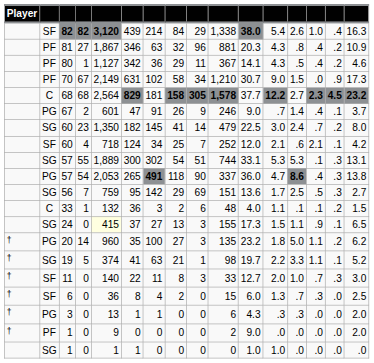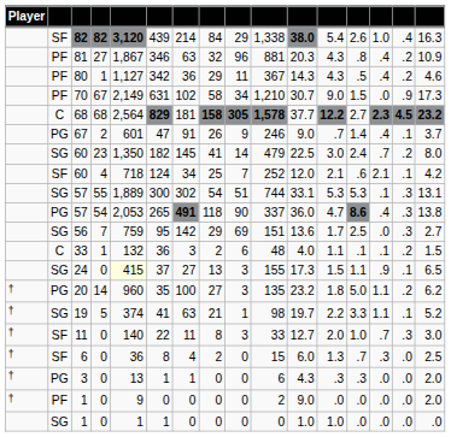 <table class="wikitable sortable" style="font-size: 95%; text-align:right;">
 <tr>
 <th style="background:#010101; color:#FFFFFF; border-top:#8D9093 3px solid; border-bottom:#8D9093 3px solid;">Player</th>
 <th style="background:#010101; color:#FFFFFF; border-top:#8D9093 3px solid; border-bottom:#8D9093 3px solid;"></th>
 <th style="background:#010101; color:#FFFFFF; border-top:#8D9093 3px solid; border-bottom:#8D9093 3px solid;"></th>
 <th style="background:#010101; color:#FFFFFF; border-top:#8D9093 3px solid; border-bottom:#8D9093 3px solid;"></th>
 <th style="background:#010101; color:#FFFFFF; border-top:#8D9093 3px solid; border-bottom:#8D9093 3px solid;"></th>
 <th style="background:#010101; color:#FFFFFF; border-top:#8D9093 3px solid; border-bottom:#8D9093 3px solid;"></th>
 <th style="background:#010101; color:#FFFFFF; border-top:#8D9093 3px solid; border-bottom:#8D9093 3px solid;"></th>
 <th style="background:#010101; color:#FFFFFF; border-top:#8D9093 3px solid; border-bottom:#8D9093 3px solid;"></th>
 <th style="background:#010101; color:#FFFFFF; border-top:#8D9093 3px solid; border-bottom:#8D9093 3px solid;"></th>
 <th style="background:#010101; color:#FFFFFF; border-top:#8D9093 3px solid; border-bottom:#8D9093 3px solid;"></th>
 <th style="background:#010101; color:#FFFFFF; border-top:#8D9093 3px solid; border-bottom:#8D9093 3px solid;"></th>
 <th style="background:#010101; color:#FFFFFF; border-top:#8D9093 3px solid; border-bottom:#8D9093 3px solid;"></th>
 <th style="background:#010101; color:#FFFFFF; border-top:#8D9093 3px solid; border-bottom:#8D9093 3px solid;"></th>
 <th style="background:#010101; color:#FFFFFF; border-top:#8D9093 3px solid; border-bottom:#8D9093 3px solid;"></th>
 <th style="background:#010101; color:#FFFFFF; border-top:#8D9093 3px solid; border-bottom:#8D9093 3px solid;"></th>
 <th style="background:#010101; color:#FFFFFF; border-top:#8D9093 3px solid; border-bottom:#8D9093 3px solid;"></th>
 </tr>
 <tr>
 <td style="text-align:left;"></td>
 <td style="text-align:center;">SF</td>
 <td style="background:#8D9093; color:#010101;"><strong>82</strong></td>
 <td style="background:#8D9093; color:#010101;"><strong>82</strong></td>
 <td style="background:#8D9093; color:#010101;"><strong>3,120</strong></td>
 <td>439</td>
 <td>214</td>
 <td>84</td>
 <td>29</td>
 <td>1,338</td>
 <td style="background:#8D9093; color:#010101;"><strong>38.0</strong></td>
 <td>5.4</td>
 <td>2.6</td>
 <td>1.0</td>
 <td>.4</td>
 <td>16.3</td>
 </tr>
 <tr>
 <td style="text-align:left;"></td>
 <td style="text-align:center;">PF</td>
 <td>81</td>
 <td>27</td>
 <td>1,867</td>
 <td>346</td>
 <td>63</td>
 <td>32</td>
 <td>96</td>
 <td>881</td>
 <td>20.3</td>
 <td>4.3</td>
 <td>.8</td>
 <td>.4</td>
 <td>.2</td>
 <td>10.9</td>
 </tr>
 <tr>
 <td style="text-align:left;"></td>
 <td style="text-align:center;">PF</td>
 <td>80</td>
 <td>1</td>
 <td>1,127</td>
 <td>342</td>
 <td>36</td>
 <td>29</td>
 <td>11</td>
 <td>367</td>
-<td>14.1</td>
+<td>14.3</td>
 <td>4.3</td>
 <td>.5</td>
 <td>.4</td>
 <td>.2</td>
 <td>4.6</td>
 </tr>
 <tr>
 <td style="text-align:left;"></td>
 <td style="text-align:center;">PF</td>
 <td>70</td>
 <td>67</td>
 <td>2,149</td>
 <td>631</td>
 <td>102</td>
 <td>58</td>
 <td>34</td>
 <td>1,210</td>
 <td>30.7</td>
 <td>9.0</td>
 <td>1.5</td>
 <td>.0</td>
 <td>.9</td>
 <td>17.3</td>
 </tr>
 <tr>
 <td style="text-align:left;"></td>
 <td style="text-align:center;">C</td>
 <td>68</td>
 <td>68</td>
 <td>2,564</td>
 <td style="background:#8D9093; color:#010101;"><strong>829</strong></td>
 <td>181</td>
 <td style="background:#8D9093; color:#010101;"><strong>158</strong></td>
 <td style="background:#8D9093; color:#010101;"><strong>305</strong></td>
 <td style="background:#8D9093; color:#010101;"><strong>1,578</strong></td>
 <td>37.7</td>
 <td style="background:#8D9093; color:#010101;"><strong>12.2</strong></td>
 <td>2.7</td>
 <td style="background:#8D9093; color:#010101;"><strong>2.3</strong></td>
 <td style="background:#8D9093; color:#010101;"><strong>4.5</strong></td>
 <td style="background:#8D9093; color:#010101;"><strong>23.2</strong></td>
 </tr>
 <tr>
 <td style="text-align:left;"></td>
 <td style="text-align:center;">PG</td>
 <td>67</td>
 <td>2</td>
 <td>601</td>
 <td>47</td>
 <td>91</td>
 <td>26</td>
 <td>9</td>
 <td>246</td>
 <td>9.0</td>
 <td>.7</td>
 <td>1.4</td>
 <td>.4</td>
 <td>.1</td>
 <td>3.7</td>
 </tr>
 <tr>
 <td style="text-align:left;"></td>
 <td style="text-align:center;">SG</td>
 <td>60</td>
 <td>23</td>
 <td>1,350</td>
 <td>182</td>
 <td>145</td>
 <td>41</td>
 <td>14</td>
 <td>479</td>
 <td>22.5</td>
 <td>3.0</td>
 <td>2.4</td>
 <td>.7</td>
 <td>.2</td>
 <td>8.0</td>
 </tr>
 <tr>
 <td style="text-align:left;"></td>
 <td style="text-align:center;">SF</td>
 <td>60</td>
 <td>4</td>
 <td>718</td>
 <td>124</td>
 <td>34</td>
 <td>25</td>
 <td>7</td>
 <td>252</td>
 <td>12.0</td>
 <td>2.1</td>
 <td>.6</td>
 <td>2.1</td>
 <td>.1</td>
 <td>4.2</td>
 </tr>
 <tr>
 <td style="text-align:left;"></td>
 <td style="text-align:center;">SG</td>
 <td>57</td>
 <td>55</td>
 <td>1,889</td>
 <td>300</td>
 <td>302</td>
 <td>54</td>
 <td>51</td>
 <td>744</td>
 <td>33.1</td>
 <td>5.3</td>
 <td>5.3</td>
 <td>.1</td>
 <td>.3</td>
 <td>13.1</td>
 </tr>
 <tr>
 <td style="text-align:left;"></td>
 <td style="text-align:center;">PG</td>
 <td>57</td>
 <td>54</td>
 <td>2,053</td>
 <td>265</td>
 <td style="background:#8D9093; color:#010101;"><strong>491</strong></td>
 <td>118</td>
 <td>90</td>
 <td>337</td>
 <td>36.0</td>
 <td>4.7</td>
 <td style="background:#8D9093; color:#010101;"><strong>8.6</strong></td>
 <td>.4</td>
 <td>.3</td>
 <td>13.8</td>
 </tr>
 <tr>
 <td style="text-align:left;"></td>
 <td style="text-align:center;">SG</td>
 <td>56</td>
 <td>7</td>
 <td>759</td>
 <td>95</td>
 <td>142</td>
 <td>29</td>
 <td>69</td>
 <td>151</td>
 <td>13.6</td>
 <td>1.7</td>
 <td>2.5</td>
-<td>.5</td>
+<td>.0</td>
 <td>.3</td>
 <td>2.7</td>
 </tr>
 <tr>
 <td style="text-align:left;"></td>
 <td style="text-align:center;">C</td>
 <td>33</td>
 <td>1</td>
 <td>132</td>
 <td>36</td>
 <td>3</td>
 <td>2</td>
 <td>6</td>
 <td>48</td>
 <td>4.0</td>
 <td>1.1</td>
 <td>.1</td>
 <td>.1</td>
 <td>.2</td>
 <td>1.5</td>
 </tr>
 <tr>
 <td style="text-align:left;"></td>
 <td style="text-align:center;">SG</td>
 <td>24</td>
 <td>0</td>
 <td style="background: lightyellow;">415</td>
 <td>37</td>
 <td>27</td>
 <td>13</td>
 <td>3</td>
 <td>155</td>
 <td>17.3</td>
 <td>1.5</td>
 <td>1.1</td>
 <td>.9</td>
 <td>.1</td>
 <td>6.5</td>
 </tr>
 <tr>
 <td style="text-align:left;"><sup>†</sup></td>
 <td style="text-align:center;">PG</td>
 <td>20</td>
 <td>14</td>
 <td>960</td>
 <td>35</td>
 <td>100</td>
 <td>27</td>
 <td>3</td>
 <td>135</td>
 <td>23.2</td>
 <td>1.8</td>
 <td>5.0</td>
 <td>1.1</td>
 <td>.2</td>
 <td>6.2</td>
 </tr>
 <tr>
 <td style="text-align:left;"><sup>†</sup></td>
 <td style="text-align:center;">SG</td>
 <td>19</td>
 <td>5</td>
 <td>374</td>
 <td>41</td>
 <td>63</td>
 <td>21</td>
 <td>1</td>
 <td>98</td>
 <td>19.7</td>
 <td>2.2</td>
 <td>3.3</td>
 <td>1.1</td>
 <td>.1</td>
 <td>5.2</td>
 </tr>
 <tr>
 <td style="text-align:left;"><sup>†</sup></td>
 <td style="text-align:center;">SF</td>
 <td>11</td>
 <td>0</td>
 <td>140</td>
 <td>22</td>
 <td>11</td>
 <td>8</td>
 <td>3</td>
 <td>33</td>
 <td>12.7</td>
 <td>2.0</td>
 <td>1.0</td>
 <td>.7</td>
 <td>.3</td>
 <td>3.0</td>
 </tr>
 <tr>
 <td style="text-align:left;"><sup>†</sup></td>
 <td style="text-align:center;">SF</td>
 <td>6</td>
 <td>0</td>
 <td>36</td>
 <td>8</td>
 <td>4</td>
 <td>2</td>
 <td>0</td>
 <td>15</td>
 <td>6.0</td>
 <td>1.3</td>
 <td>.7</td>
 <td>.3</td>
 <td>.0</td>
 <td>2.5</td>
 </tr>
 <tr>
 <td style="text-align:left;"><sup>†</sup></td>
 <td style="text-align:center;">PG</td>
 <td>3</td>
 <td>0</td>
 <td>13</td>
 <td>1</td>
 <td>1</td>
 <td>0</td>
 <td>0</td>
 <td>6</td>
 <td>4.3</td>
 <td>.3</td>
 <td>.3</td>
 <td>.0</td>
 <td>.0</td>
 <td>2.0</td>
 </tr>
 <tr>
 <td style="text-align:left;"><sup>†</sup></td>
 <td style="text-align:center;">PF</td>
 <td>1</td>
 <td>0</td>
 <td>9</td>
 <td>0</td>
 <td>0</td>
 <td>0</td>
 <td>0</td>
 <td>2</td>
 <td>9.0</td>
 <td>.0</td>
 <td>.0</td>
 <td>.0</td>
 <td>.0</td>
 <td>2.0</td>
 </tr>
 <tr>
 <td style="text-align:left;"></td>
 <td style="text-align:center;">SG</td>
 <td>1</td>
 <td>0</td>
 <td>1</td>
 <td>1</td>
 <td>0</td>
 <td>0</td>
 <td>0</td>
 <td>0</td>
 <td>1.0</td>
 <td>1.0</td>
 <td>.0</td>
 <td>.0</td>
 <td>.0</td>
 <td>.0</td>
 </tr>
 </table>
